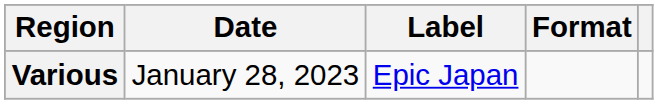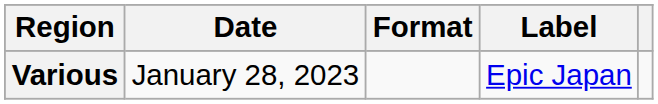 <table class="wikitable plainrowheaders">
 <tr>
 <th scope="col">Region</th>
 <th scope="col">Date</th>
+<th scope="col">Format</th>
 <th scope="col">Label</th>
-<th scope="col">Format</th>
 <th scope="col"></th>
 </tr>
 <tr>
 <th scope="row">Various</th>
 <td>January 28, 2023</td>
+<td></td>
 <td><a href='#'>Epic Japan</a></td>
-<td></td>
 <td style="text-align:center"></td>
 </tr>
 </table>
